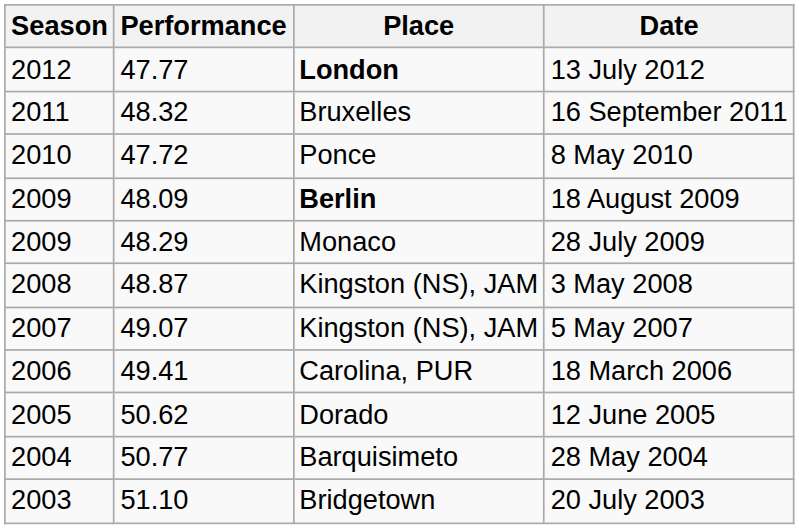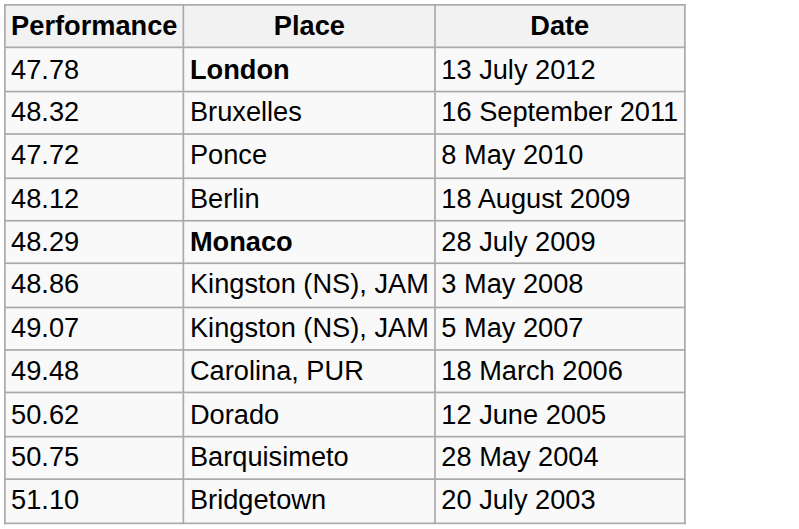 <table class="wikitable">
 <tr>
-<th>Season</th>
 <th>Performance</th>
 <th>Place</th>
 <th>Date</th>
 </tr>
 <tr>
-<td>2012</td>
-<td>47.77</td>
+<td>47.78</td>
 <td><strong>London</strong></td>
 <td>13 July 2012</td>
 </tr>
 <tr>
-<td>2011</td>
 <td>48.32</td>
 <td>Bruxelles</td>
 <td>16 September 2011</td>
 </tr>
 <tr>
-<td>2010</td>
 <td>47.72</td>
 <td>Ponce</td>
 <td>8 May 2010</td>
 </tr>
 <tr>
-<td>2009</td>
-<td>48.09</td>
-<td><strong>Berlin</strong></td>
+<td>48.12</td>
+<td>Berlin</td>
 <td>18 August 2009</td>
 </tr>
 <tr>
-<td>2009</td>
 <td>48.29</td>
-<td>Monaco</td>
+<td><strong>Monaco</strong></td>
 <td>28 July 2009</td>
 </tr>
 <tr>
-<td>2008</td>
-<td>48.87</td>
+<td>48.86</td>
 <td>Kingston (NS), JAM</td>
 <td>3 May 2008</td>
 </tr>
 <tr>
-<td>2007</td>
 <td>49.07</td>
 <td>Kingston (NS), JAM</td>
 <td>5 May 2007</td>
 </tr>
 <tr>
-<td>2006</td>
-<td>49.41</td>
+<td>49.48</td>
 <td>Carolina, PUR</td>
 <td>18 March 2006</td>
 </tr>
 <tr>
-<td>2005</td>
 <td>50.62</td>
 <td>Dorado</td>
 <td>12 June 2005</td>
 </tr>
 <tr>
-<td>2004</td>
-<td>50.77</td>
+<td>50.75</td>
 <td>Barquisimeto</td>
 <td>28 May 2004</td>
 </tr>
 <tr>
-<td>2003</td>
 <td>51.10</td>
 <td>Bridgetown</td>
 <td>20 July 2003</td>
 </tr>
 </table>
